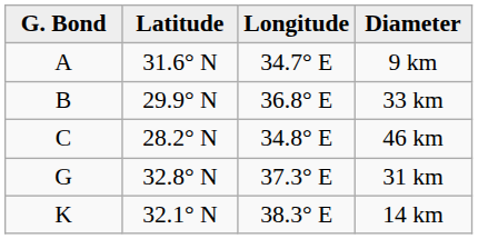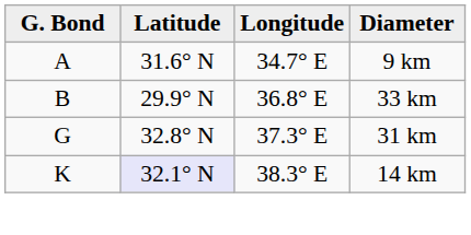 <table class="wikitable">
 <tr>
 <th width="25%" style="background:#eeeeee;">G. Bond</th>
 <th width="25%" style="background:#eeeeee;">Latitude</th>
 <th width="25%" style="background:#eeeeee;">Longitude</th>
 <th width="25%" style="background:#eeeeee;">Diameter</th>
 </tr>
 <tr>
 <td align="center">A</td>
 <td align="center">31.6° N</td>
 <td align="center">34.7° E</td>
 <td align="center">9 km</td>
 </tr>
 <tr>
 <td align="center">B</td>
 <td align="center">29.9° N</td>
 <td align="center">36.8° E</td>
 <td align="center">33 km</td>
 </tr>
 <tr>
-<td align="center">C</td>
-<td align="center">28.2° N</td>
-<td align="center">34.8° E</td>
-<td align="center">46 km</td>
-</tr>
-<tr>
 <td align="center">G</td>
 <td align="center">32.8° N</td>
 <td align="center">37.3° E</td>
 <td align="center">31 km</td>
 </tr>
 <tr>
 <td align="center">K</td>
-<td align="center">32.1° N</td>
+<td align="center" style="background: lavender;">32.1° N</td>
 <td align="center">38.3° E</td>
 <td align="center">14 km</td>
 </tr>
 </table>
